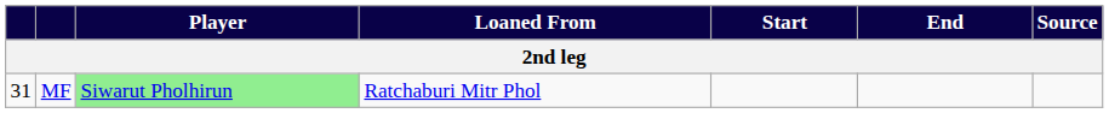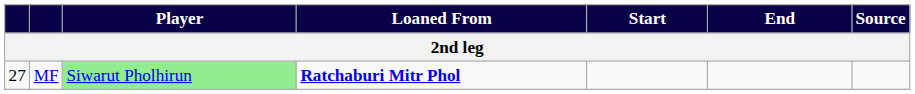 <table class="wikitable plainrowheaders sortable" style="font-size:95%">
 <tr>
 <th style="background:#090148; color:white; text-align:center;"></th>
 <th style="background:#090148; color:white; text-align:center;"></th>
 <th scope=col style="width:200px;background:#090148; color:white; text-align:center;"><strong>Player</strong></th>
 <th scope=col style="width:250px;background:#090148; color:white; text-align:center;"><strong>Loaned From</strong></th>
 <th scope=col style="width:100px;background:#090148; color:white; text-align:center;"><strong>Start</strong></th>
 <th scope=col style="width:120px;background:#090148; color:white; text-align:center;"><strong>End</strong></th>
 <th style="background:#090148; color:white; text-align:center;"><strong>Source</strong></th>
 </tr>
 <tr>
 <th colspan=7>2nd leg</th>
 </tr>
 <tr>
-<td align=center>31</td>
+<td align=center>27</td>
 <td align=center><a href='#'>MF</a></td>
 <td style="background: lightgreen;"> <a href='#'>Siwarut Pholhirun</a></td>
-<td> <a href='#'>Ratchaburi Mitr Phol</a></td>
+<td><strong> <a href='#'>Ratchaburi Mitr Phol</a></strong></td>
 <td align=center></td>
 <td align=center></td>
 <td align=center></td>
 </tr>
 </table>
